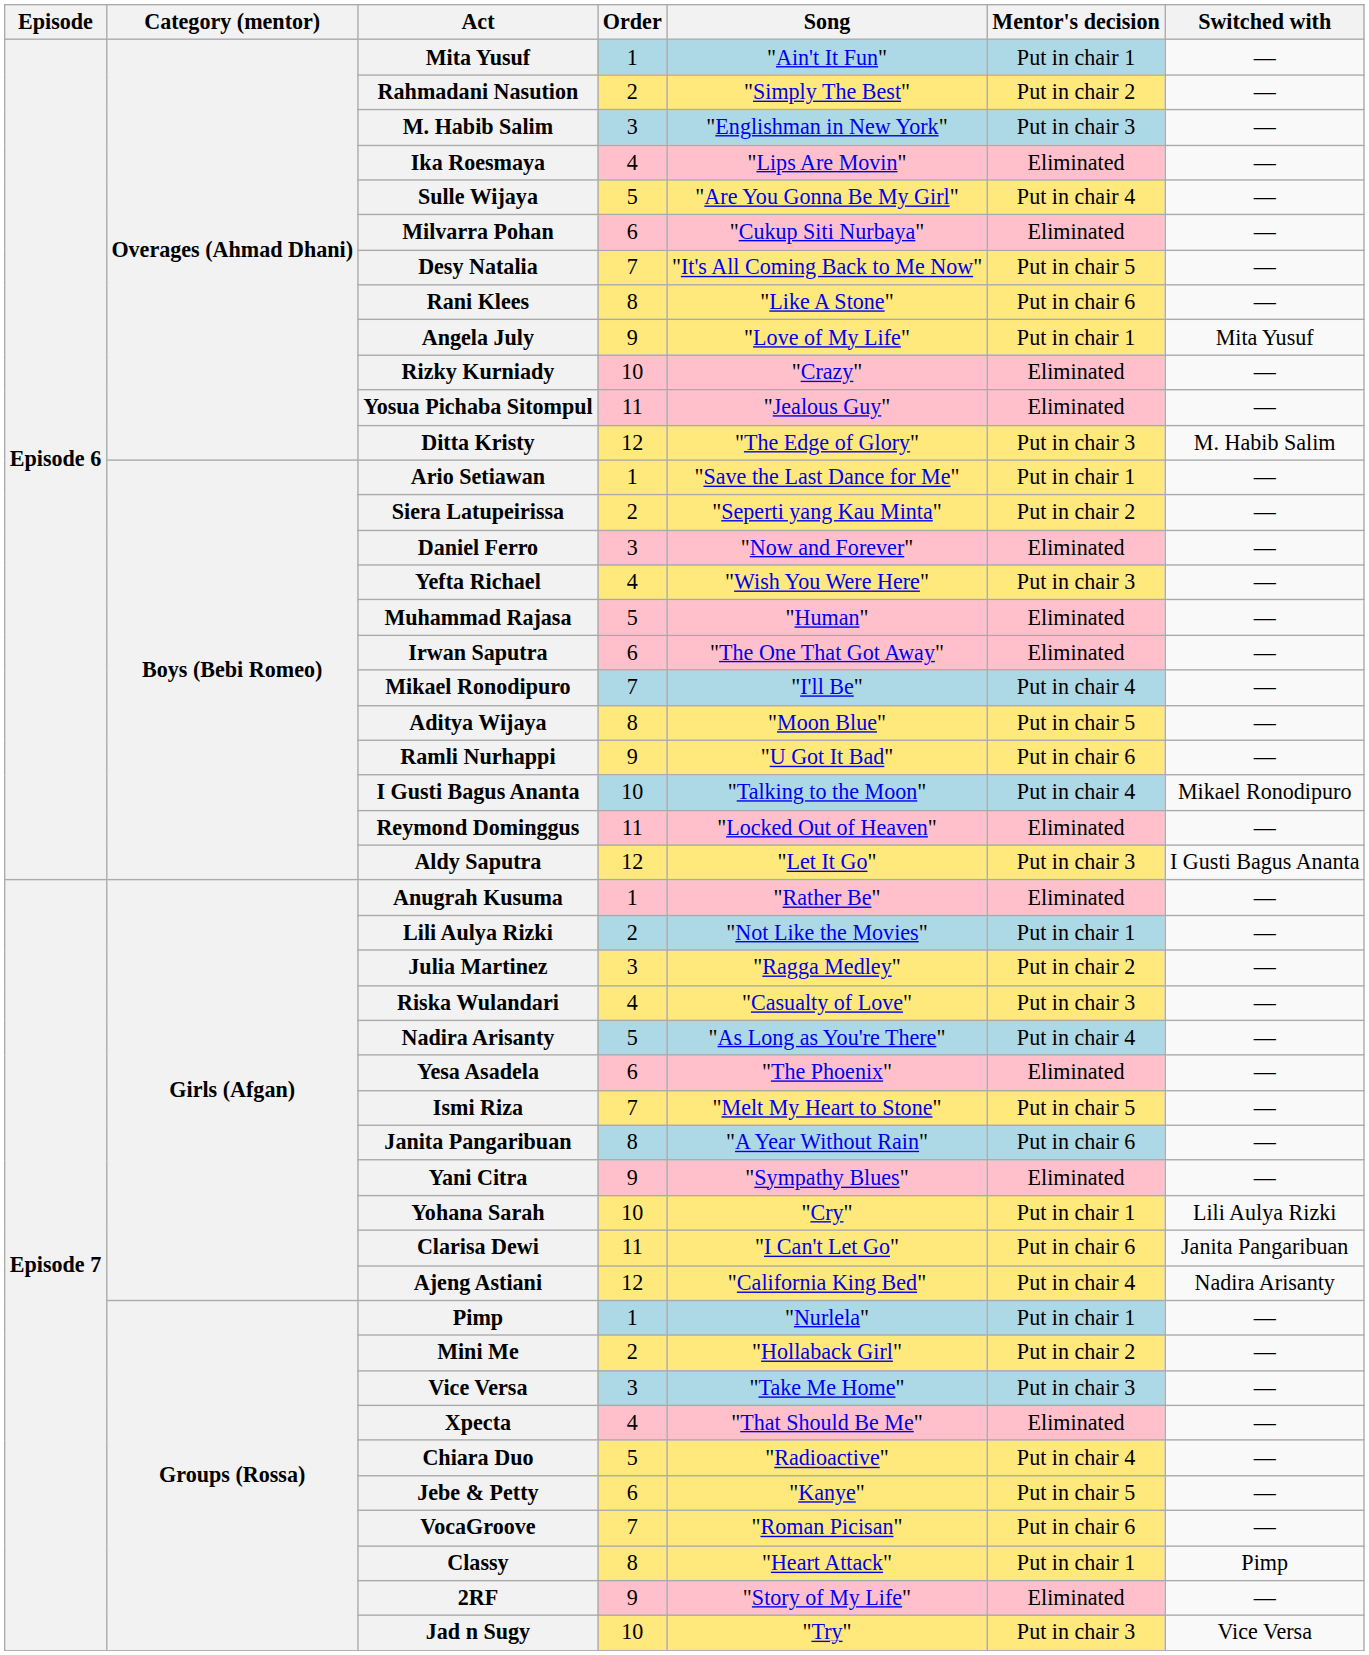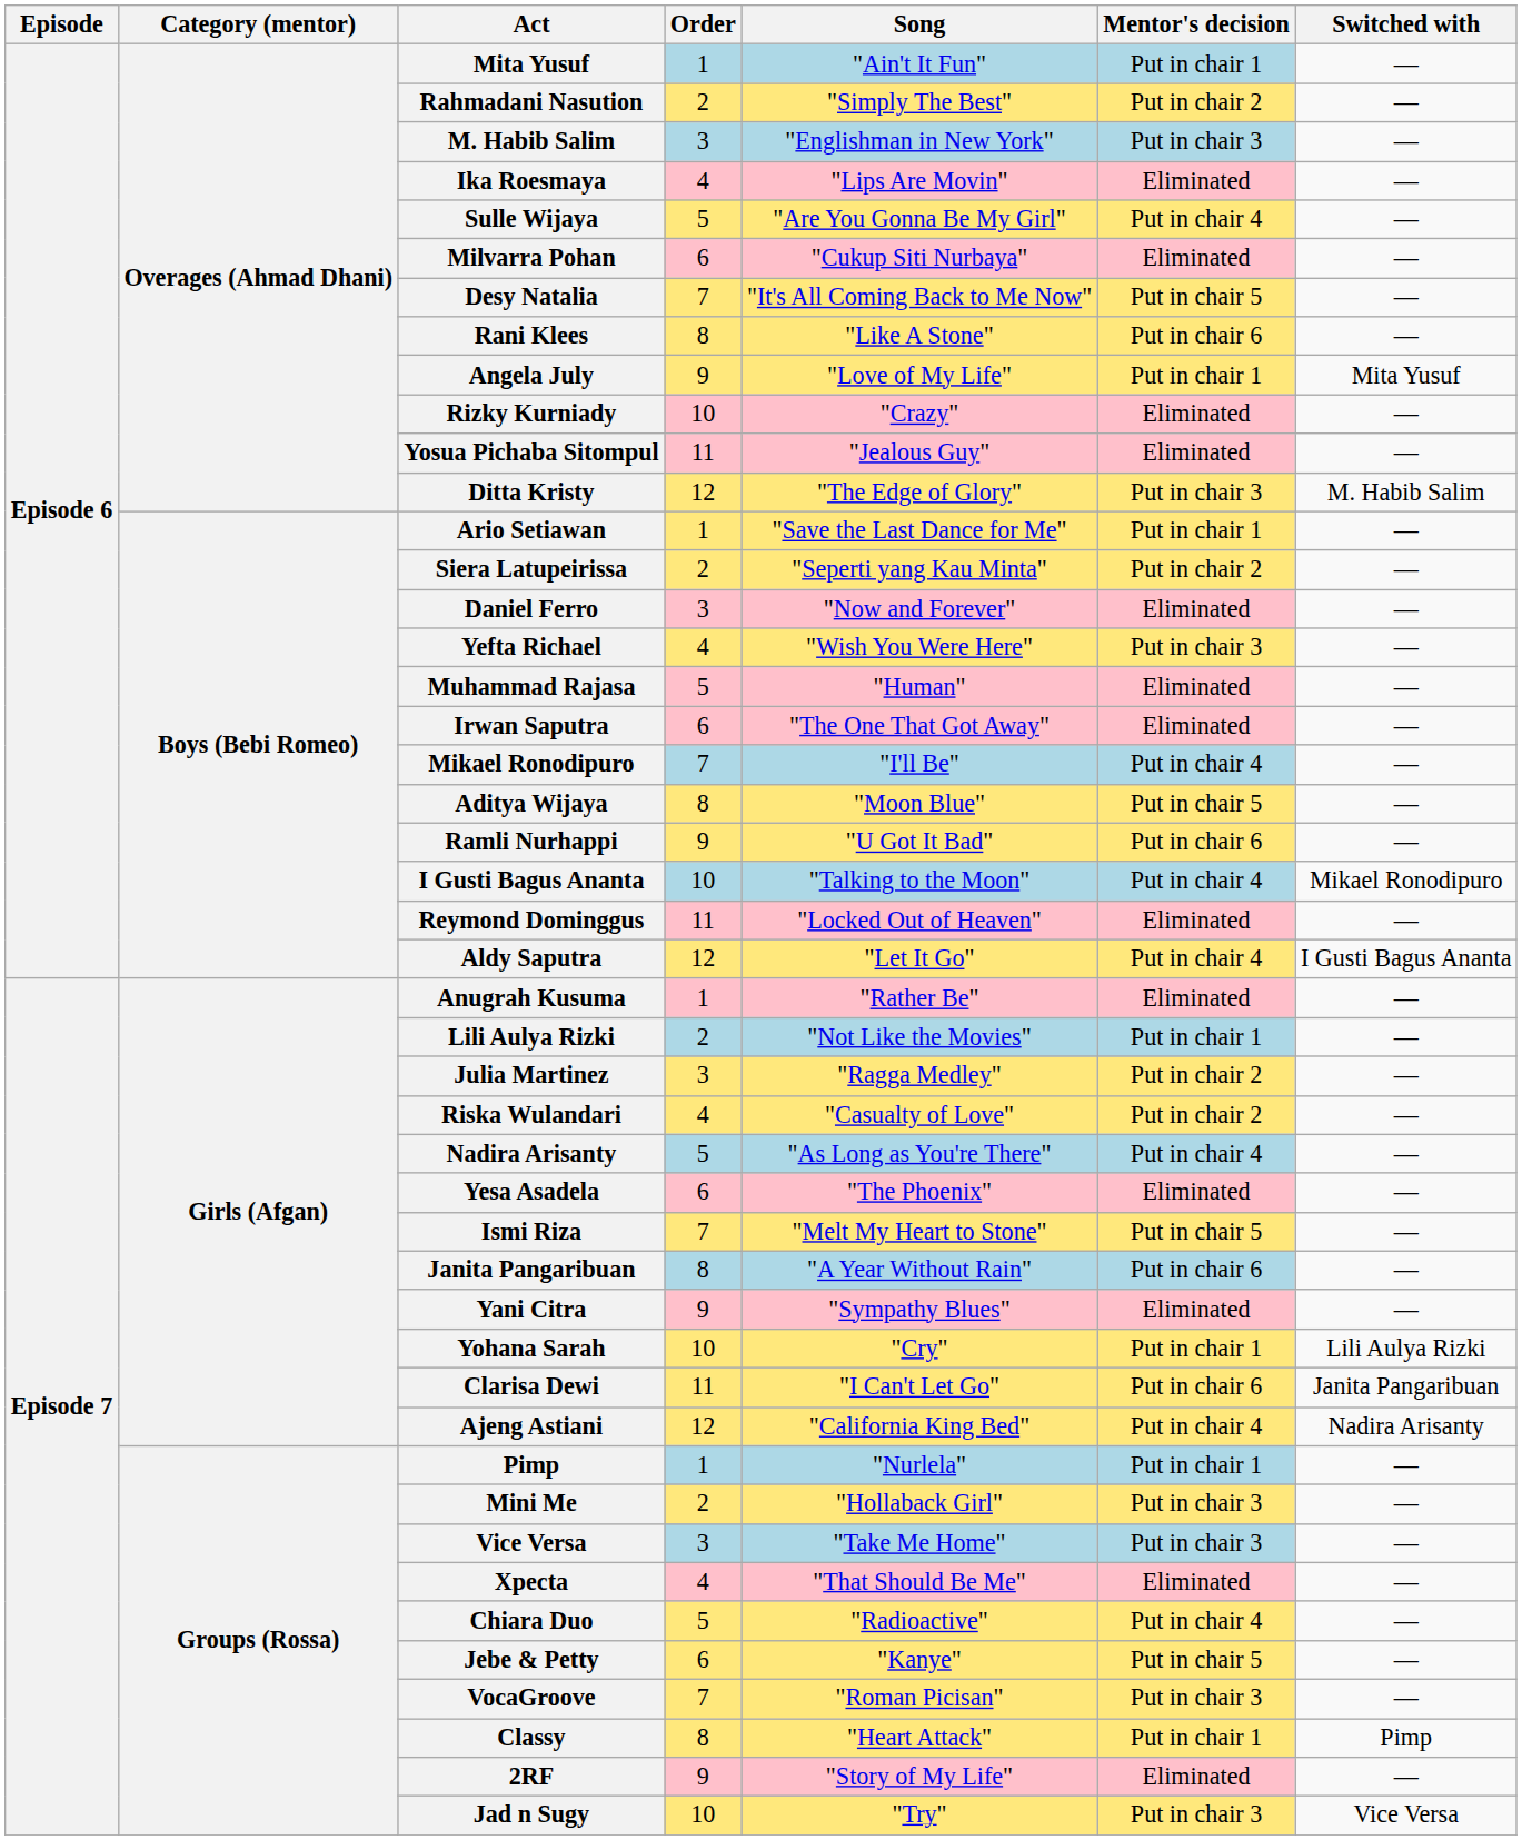 <table class="wikitable plainrowheaders" style="text-align: center;">
 <tr>
 <th scope="col">Episode</th>
 <th>Category (mentor)</th>
 <th>Act</th>
 <th>Order</th>
 <th>Song</th>
 <th>Mentor's decision</th>
 <th>Switched with</th>
 </tr>
 <tr>
 <th rowspan="24">Episode 6 <br></th>
 <th rowspan="12">Overages (Ahmad Dhani)</th>
 <th scope="row">Mita Yusuf</th>
 <td style="background:lightblue;">1</td>
 <td style="background:lightblue;">"<a href='#'>Ain't It Fun</a>"</td>
 <td style="background:lightblue;">Put in chair 1</td>
 <td>—</td>
 </tr>
 <tr>
 <th scope="row">Rahmadani Nasution</th>
 <td style="background:#FFE87C;">2</td>
 <td style="background:#FFE87C;">"<a href='#'>Simply The Best</a>"</td>
 <td style="background:#FFE87C;">Put in chair 2</td>
 <td>—</td>
 </tr>
 <tr>
 <th scope="row">M. Habib Salim</th>
 <td style="background:lightblue;">3</td>
 <td style="background:lightblue;">"<a href='#'>Englishman in New York</a>"</td>
 <td style="background:lightblue;">Put in chair 3</td>
 <td>—</td>
 </tr>
 <tr>
 <th scope="row">Ika Roesmaya</th>
 <td style="background:pink;">4</td>
 <td style="background:pink;">"<a href='#'>Lips Are Movin</a>"</td>
 <td style="background:pink;">Eliminated</td>
 <td>—</td>
 </tr>
 <tr>
 <th scope="row">Sulle Wijaya</th>
 <td style="background:#FFE87C;">5</td>
 <td style="background:#FFE87C;">"<a href='#'>Are You Gonna Be My Girl</a>"</td>
 <td style="background:#FFE87C;">Put in chair 4</td>
 <td>—</td>
 </tr>
 <tr>
 <th scope="row">Milvarra Pohan</th>
 <td style="background:pink;">6</td>
 <td style="background:pink;">"<a href='#'>Cukup Siti Nurbaya</a>"</td>
 <td style="background:pink;">Eliminated</td>
 <td>—</td>
 </tr>
 <tr>
 <th scope="row">Desy Natalia</th>
 <td style="background:#FFE87C;">7</td>
 <td style="background:#FFE87C;">"<a href='#'>It's All Coming Back to Me Now</a>"</td>
 <td style="background:#FFE87C;">Put in chair 5</td>
 <td>—</td>
 </tr>
 <tr>
 <th scope="row">Rani Klees</th>
 <td style="background:#FFE87C;">8</td>
 <td style="background:#FFE87C;">"<a href='#'>Like A Stone</a>"</td>
 <td style="background:#FFE87C;">Put in chair 6</td>
 <td>—</td>
 </tr>
 <tr>
 <th scope="row">Angela July</th>
 <td style="background:#FFE87C;">9</td>
 <td style="background:#FFE87C;">"<a href='#'>Love of My Life</a>"</td>
 <td style="background:#FFE87C;">Put in chair 1</td>
 <td>Mita Yusuf</td>
 </tr>
 <tr>
 <th scope="row">Rizky Kurniady</th>
 <td style="background:pink;">10</td>
 <td style="background:pink;">"<a href='#'>Crazy</a>"</td>
 <td style="background:pink;">Eliminated</td>
 <td>—</td>
 </tr>
 <tr>
 <th scope="row">Yosua Pichaba Sitompul</th>
 <td style="background:pink;">11</td>
 <td style="background:pink;">"<a href='#'>Jealous Guy</a>"</td>
 <td style="background:pink;">Eliminated</td>
 <td>—</td>
 </tr>
 <tr>
 <th scope="row">Ditta Kristy</th>
 <td style="background:#FFE87C;">12</td>
 <td style="background:#FFE87C;">"<a href='#'>The Edge of Glory</a>"</td>
 <td style="background:#FFE87C;">Put in chair 3</td>
 <td>M. Habib Salim</td>
 </tr>
 <tr>
 <th rowspan="12">Boys (Bebi Romeo)</th>
 <th scope="row">Ario Setiawan</th>
 <td style="background:#FFE87C;">1</td>
 <td style="background:#FFE87C;">"<a href='#'>Save the Last Dance for Me</a>"</td>
 <td style="background:#FFE87C;">Put in chair 1</td>
 <td>—</td>
 </tr>
 <tr>
 <th scope="row">Siera Latupeirissa</th>
 <td style="background:#FFE87C;">2</td>
 <td style="background:#FFE87C;">"<a href='#'>Seperti yang Kau Minta</a>"</td>
 <td style="background:#FFE87C;">Put in chair 2</td>
 <td>—</td>
 </tr>
 <tr>
 <th scope="row">Daniel Ferro</th>
 <td style="background:pink;">3</td>
 <td style="background:pink;">"<a href='#'>Now and Forever</a>"</td>
 <td style="background:pink;">Eliminated</td>
 <td>—</td>
 </tr>
 <tr>
 <th scope="row">Yefta Richael</th>
 <td style="background:#FFE87C;">4</td>
 <td style="background:#FFE87C;">"<a href='#'>Wish You Were Here</a>"</td>
 <td style="background:#FFE87C;">Put in chair 3</td>
 <td>—</td>
 </tr>
 <tr>
 <th scope="row">Muhammad Rajasa</th>
 <td style="background:pink;">5</td>
 <td style="background:pink;">"<a href='#'>Human</a>"</td>
 <td style="background:pink;">Eliminated</td>
 <td>—</td>
 </tr>
 <tr>
 <th scope="row">Irwan Saputra</th>
 <td style="background:pink;">6</td>
 <td style="background:pink;">"<a href='#'>The One That Got Away</a>"</td>
 <td style="background:pink;">Eliminated</td>
 <td>—</td>
 </tr>
 <tr>
 <th scope="row">Mikael Ronodipuro</th>
 <td style="background:lightblue;">7</td>
 <td style="background:lightblue;">"<a href='#'>I'll Be</a>"</td>
 <td style="background:lightblue;">Put in chair 4</td>
 <td>—</td>
 </tr>
 <tr>
 <th scope="row">Aditya Wijaya</th>
 <td style="background:#FFE87C;">8</td>
 <td style="background:#FFE87C;">"<a href='#'>Moon Blue</a>"</td>
 <td style="background:#FFE87C;">Put in chair 5</td>
 <td>—</td>
 </tr>
 <tr>
 <th scope="row">Ramli Nurhappi</th>
 <td style="background:#FFE87C;">9</td>
 <td style="background:#FFE87C;">"<a href='#'>U Got It Bad</a>"</td>
 <td style="background:#FFE87C;">Put in chair 6</td>
 <td>—</td>
 </tr>
 <tr>
 <th scope="row">I Gusti Bagus Ananta</th>
 <td style="background:lightblue;">10</td>
 <td style="background:lightblue;">"<a href='#'>Talking to the Moon</a>"</td>
 <td style="background:lightblue;">Put in chair 4</td>
 <td>Mikael Ronodipuro</td>
 </tr>
 <tr>
 <th scope="row">Reymond Dominggus</th>
 <td style="background:pink;">11</td>
 <td style="background:pink;">"<a href='#'>Locked Out of Heaven</a>"</td>
 <td style="background:pink;">Eliminated</td>
 <td>—</td>
 </tr>
 <tr>
 <th scope="row">Aldy Saputra</th>
 <td style="background:#FFE87C;">12</td>
 <td style="background:#FFE87C;">"<a href='#'>Let It Go</a>"</td>
-<td style="background:#FFE87C;">Put in chair 3</td>
+<td style="background:#FFE87C;">Put in chair 4</td>
 <td>I Gusti Bagus Ananta</td>
 </tr>
 <tr>
 <th rowspan="22">Episode 7 <br></th>
 <th rowspan="12">Girls (Afgan)</th>
 <th scope="row">Anugrah Kusuma</th>
 <td style="background:pink;">1</td>
 <td style="background:pink;">"<a href='#'>Rather Be</a>"</td>
 <td style="background:pink;">Eliminated</td>
 <td>—</td>
 </tr>
 <tr>
 <th scope="row">Lili Aulya Rizki</th>
 <td style="background:lightblue;">2</td>
 <td style="background:lightblue;">"<a href='#'>Not Like the Movies</a>"</td>
 <td style="background:lightblue;">Put in chair 1</td>
 <td>—</td>
 </tr>
 <tr>
 <th scope="row">Julia Martinez</th>
 <td style="background:#FFE87C;">3</td>
 <td style="background:#FFE87C;">"<a href='#'>Ragga Medley</a>"</td>
 <td style="background:#FFE87C;">Put in chair 2</td>
 <td>—</td>
 </tr>
 <tr>
 <th scope="row">Riska Wulandari</th>
 <td style="background:#FFE87C;">4</td>
 <td style="background:#FFE87C;">"<a href='#'>Casualty of Love</a>"</td>
-<td style="background:#FFE87C;">Put in chair 3</td>
+<td style="background:#FFE87C;">Put in chair 2</td>
 <td>—</td>
 </tr>
 <tr>
 <th scope="row">Nadira Arisanty</th>
 <td style="background:lightblue;">5</td>
 <td style="background:lightblue;">"<a href='#'>As Long as You're There</a>"</td>
 <td style="background:lightblue;">Put in chair 4</td>
 <td>—</td>
 </tr>
 <tr>
 <th scope="row">Yesa Asadela</th>
 <td style="background:pink;">6</td>
 <td style="background:pink;">"<a href='#'>The Phoenix</a>"</td>
 <td style="background:pink;">Eliminated</td>
 <td>—</td>
 </tr>
 <tr>
 <th scope="row">Ismi Riza</th>
 <td style="background:#FFE87C;">7</td>
 <td style="background:#FFE87C;">"<a href='#'>Melt My Heart to Stone</a>"</td>
 <td style="background:#FFE87C;">Put in chair 5</td>
 <td>—</td>
 </tr>
 <tr>
 <th scope="row">Janita Pangaribuan</th>
 <td style="background:lightblue;">8</td>
 <td style="background:lightblue;">"<a href='#'>A Year Without Rain</a>"</td>
 <td style="background:lightblue;">Put in chair 6</td>
 <td>—</td>
 </tr>
 <tr>
 <th scope="row">Yani Citra</th>
 <td style="background:pink;">9</td>
 <td style="background:pink;">"<a href='#'>Sympathy Blues</a>"</td>
 <td style="background:pink;">Eliminated</td>
 <td>—</td>
 </tr>
 <tr>
 <th scope="row">Yohana Sarah</th>
 <td style="background:#FFE87C;">10</td>
 <td style="background:#FFE87C;">"<a href='#'>Cry</a>"</td>
 <td style="background:#FFE87C;">Put in chair 1</td>
 <td>Lili Aulya Rizki</td>
 </tr>
 <tr>
 <th scope="row">Clarisa Dewi</th>
 <td style="background:#FFE87C;">11</td>
 <td style="background:#FFE87C;">"<a href='#'>I Can't Let Go</a>"</td>
 <td style="background:#FFE87C;">Put in chair 6</td>
 <td>Janita Pangaribuan</td>
 </tr>
 <tr>
 <th scope="row">Ajeng Astiani</th>
 <td style="background:#FFE87C;">12</td>
 <td style="background:#FFE87C;">"<a href='#'>California King Bed</a>"</td>
 <td style="background:#FFE87C;">Put in chair 4</td>
 <td>Nadira Arisanty</td>
 </tr>
 <tr>
 <th rowspan="10">Groups (Rossa)</th>
 <th scope="row">Pimp</th>
 <td style="background:lightblue;">1</td>
 <td style="background:lightblue;">"<a href='#'>Nurlela</a>"</td>
 <td style="background:lightblue;">Put in chair 1</td>
 <td>—</td>
 </tr>
 <tr>
 <th scope="row">Mini Me</th>
 <td style="background:#FFE87C;">2</td>
 <td style="background:#FFE87C;">"<a href='#'>Hollaback Girl</a>"</td>
-<td style="background:#FFE87C;">Put in chair 2</td>
+<td style="background:#FFE87C;">Put in chair 3</td>
 <td>—</td>
 </tr>
 <tr>
 <th scope="row">Vice Versa</th>
 <td style="background:lightblue;">3</td>
 <td style="background:lightblue;">"<a href='#'>Take Me Home</a>"</td>
 <td style="background:lightblue;">Put in chair 3</td>
 <td>—</td>
 </tr>
 <tr>
 <th scope="row">Xpecta</th>
 <td style="background:pink;">4</td>
 <td style="background:pink;">"<a href='#'>That Should Be Me</a>"</td>
 <td style="background:pink;">Eliminated</td>
 <td>—</td>
 </tr>
 <tr>
 <th scope="row">Chiara Duo</th>
 <td style="background:#FFE87C;">5</td>
 <td style="background:#FFE87C;">"<a href='#'>Radioactive</a>"</td>
 <td style="background:#FFE87C;">Put in chair 4</td>
 <td>—</td>
 </tr>
 <tr>
 <th scope="row">Jebe & Petty</th>
 <td style="background:#FFE87C;">6</td>
 <td style="background:#FFE87C;">"<a href='#'>Kanye</a>"</td>
 <td style="background:#FFE87C;">Put in chair 5</td>
 <td>—</td>
 </tr>
 <tr>
 <th scope="row">VocaGroove</th>
 <td style="background:#FFE87C;">7</td>
 <td style="background:#FFE87C;">"<a href='#'>Roman Picisan</a>"</td>
-<td style="background:#FFE87C;">Put in chair 6</td>
+<td style="background:#FFE87C;">Put in chair 3</td>
 <td>—</td>
 </tr>
 <tr>
 <th scope="row">Classy</th>
 <td style="background:#FFE87C;">8</td>
 <td style="background:#FFE87C;">"<a href='#'>Heart Attack</a>"</td>
 <td style="background:#FFE87C;">Put in chair 1</td>
 <td>Pimp</td>
 </tr>
 <tr>
 <th scope="row">2RF</th>
 <td style="background:pink;">9</td>
 <td style="background:pink;">"<a href='#'>Story of My Life</a>"</td>
 <td style="background:pink;">Eliminated</td>
 <td>—</td>
 </tr>
 <tr>
 <th scope="row">Jad n Sugy</th>
 <td style="background:#FFE87C;">10</td>
 <td style="background:#FFE87C;">"<a href='#'>Try</a>"</td>
 <td style="background:#FFE87C;">Put in chair 3</td>
 <td>Vice Versa</td>
 </tr>
 <tr>
 </tr>
 </table>
